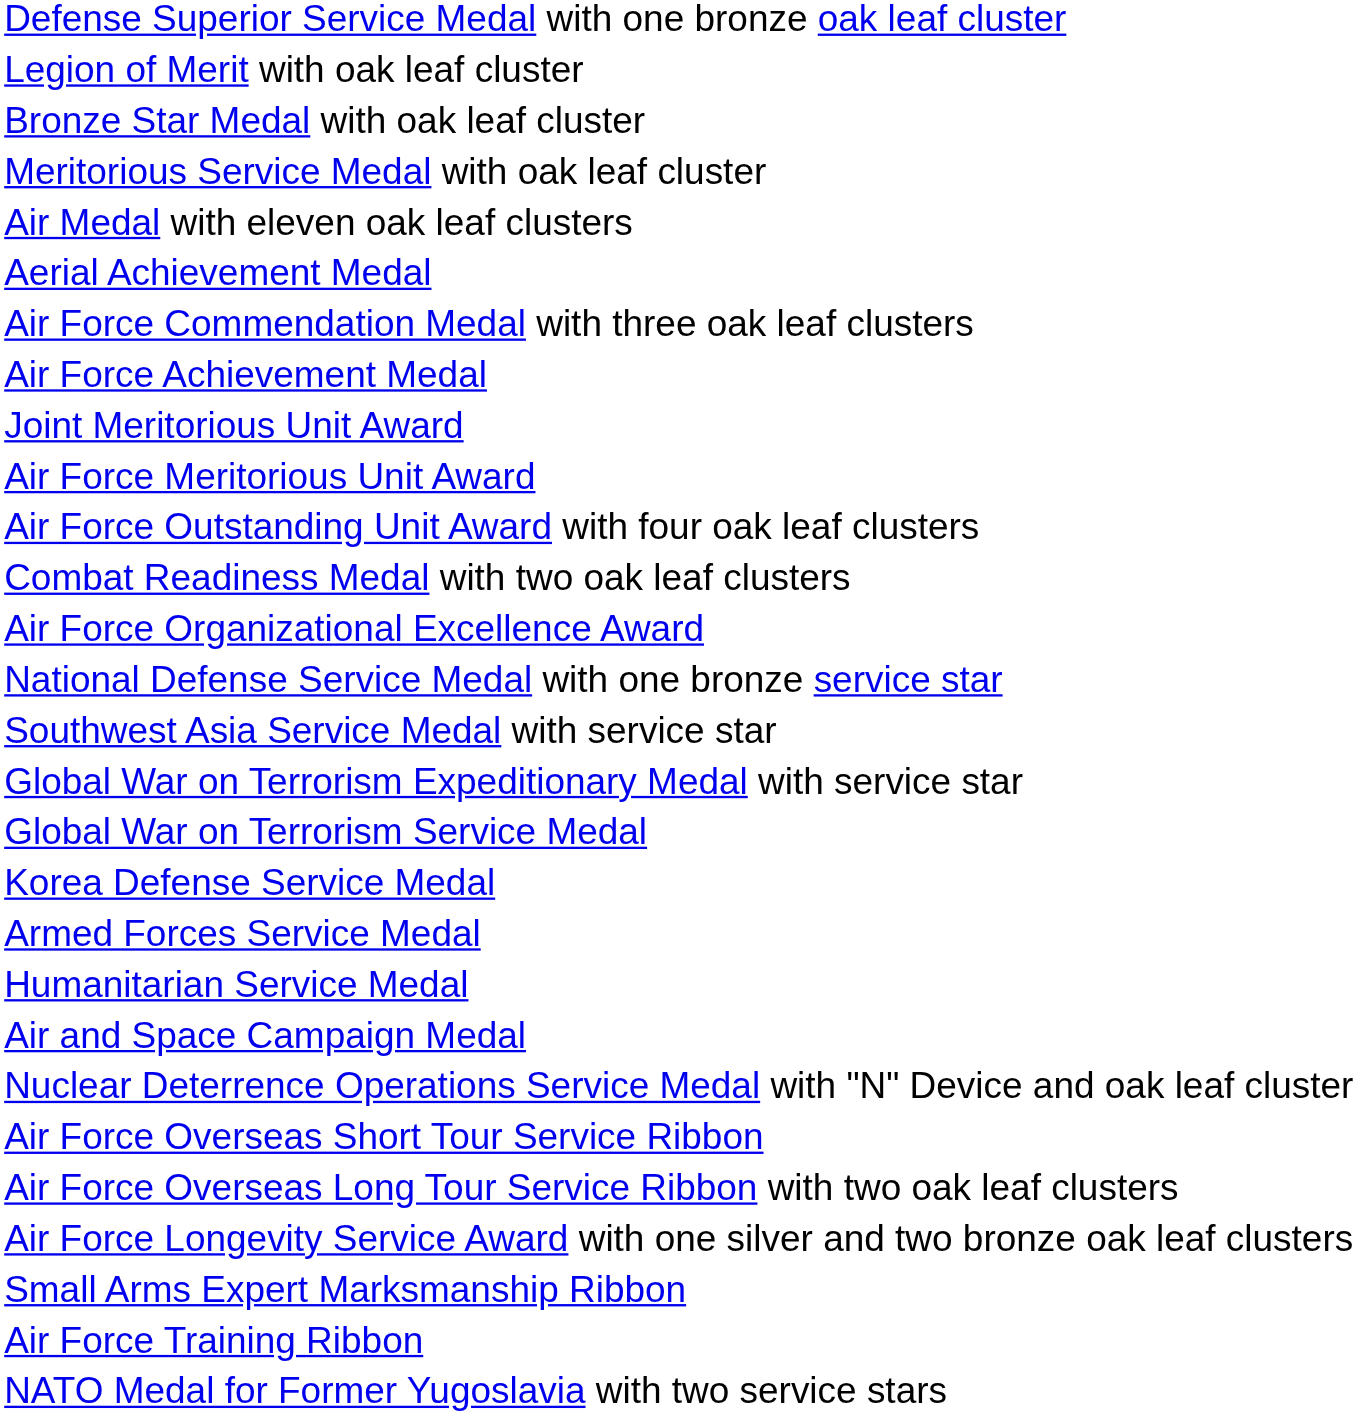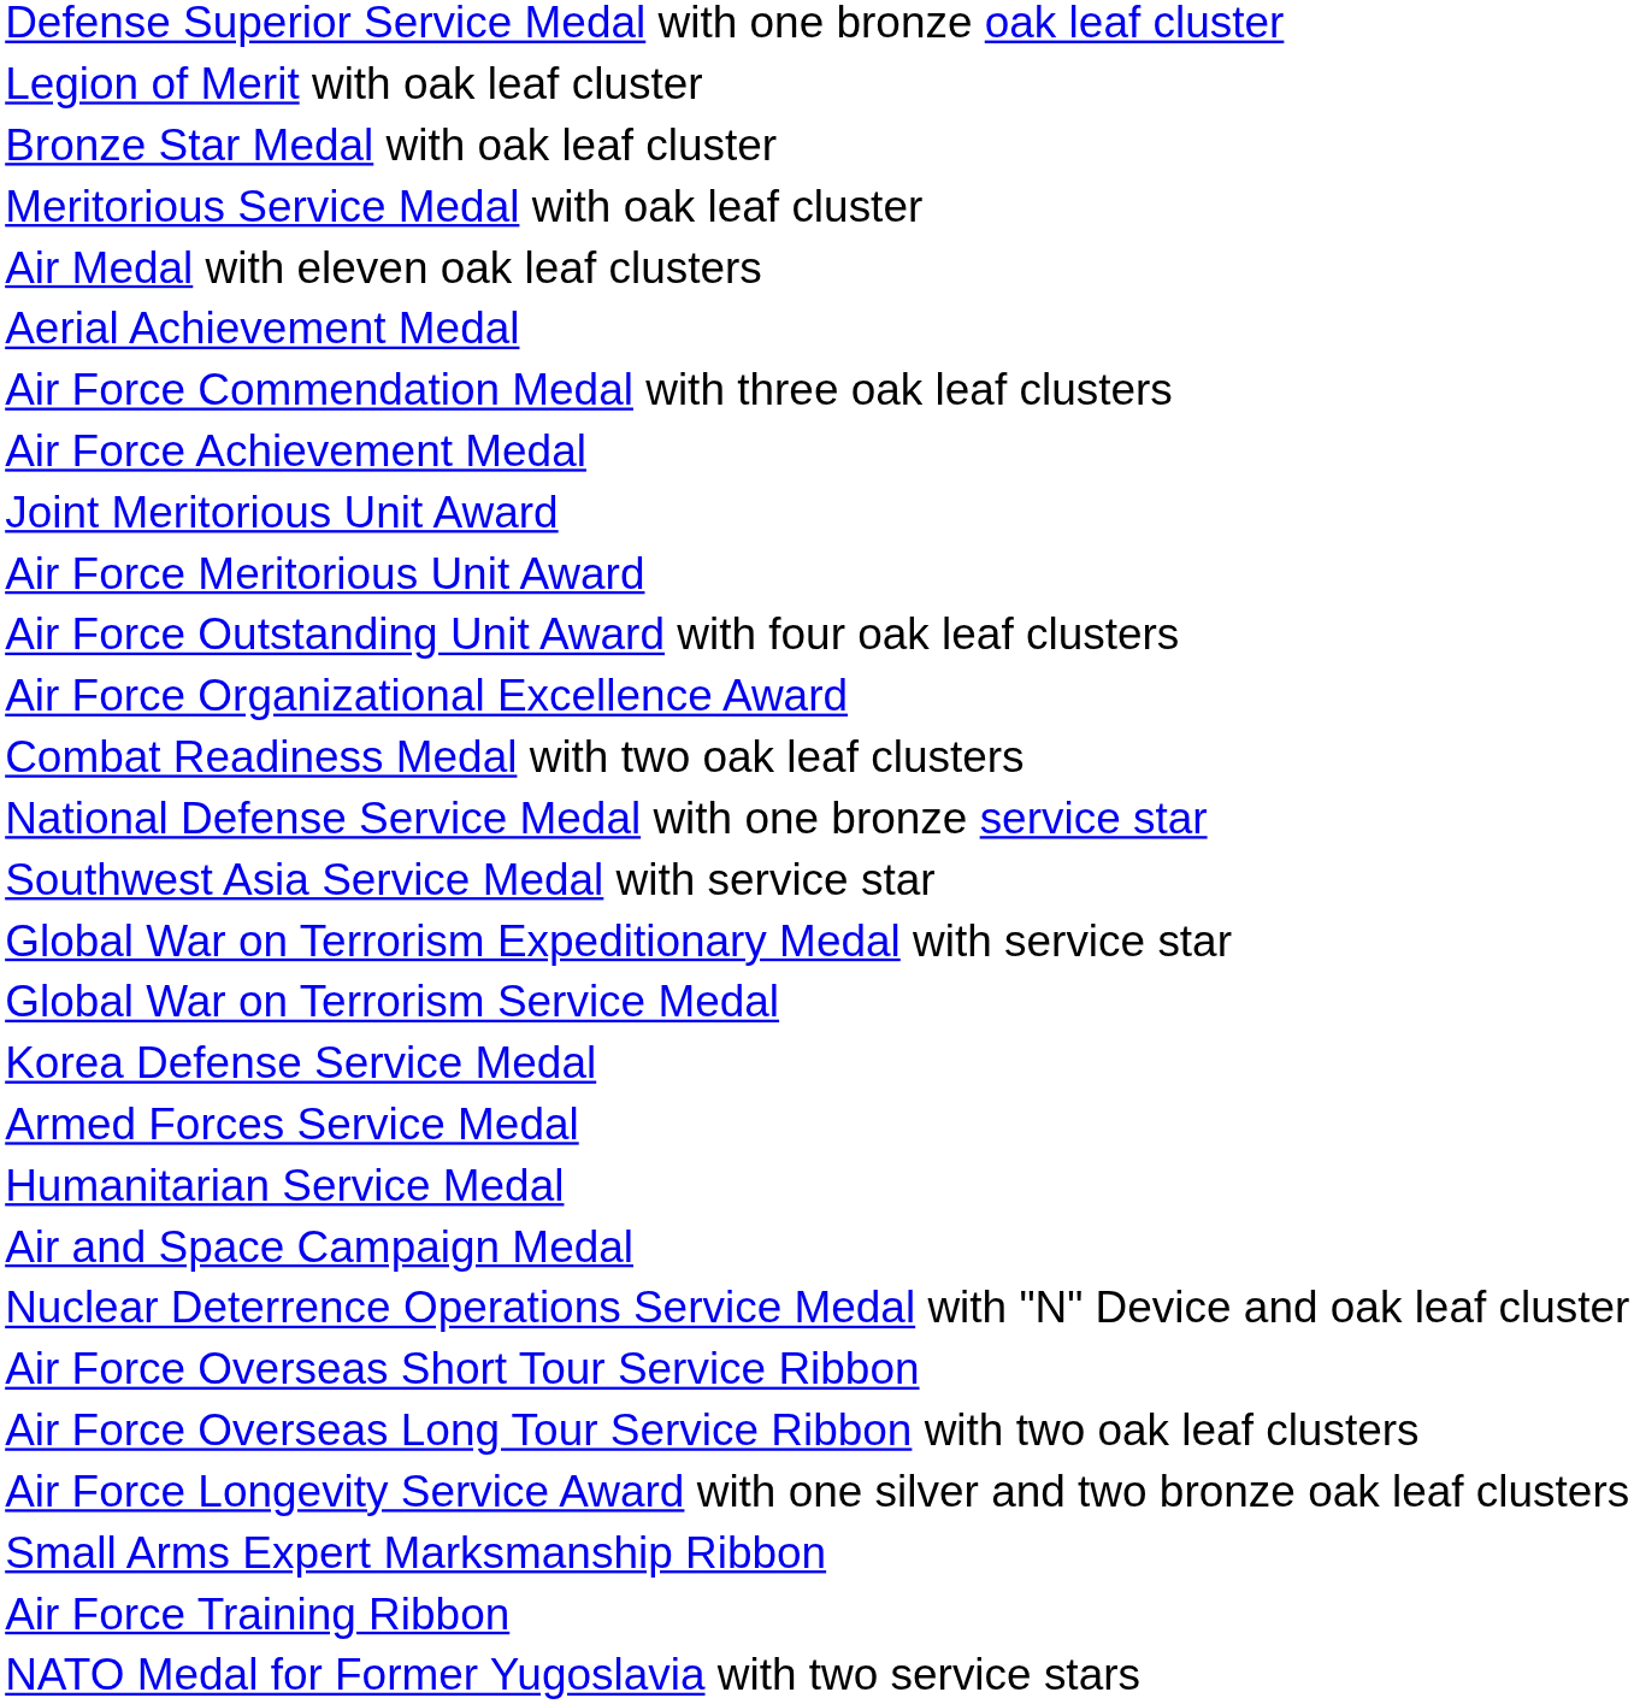 <table>
 <tr>
 <td></td>
 <td><a href='#'>Defense Superior Service Medal</a> with one bronze <a href='#'>oak leaf cluster</a></td>
 </tr>
 <tr>
 <td></td>
 <td><a href='#'>Legion of Merit</a> with oak leaf cluster</td>
 </tr>
 <tr>
 <td></td>
 <td><a href='#'>Bronze Star Medal</a> with oak leaf cluster</td>
 </tr>
 <tr>
 <td></td>
 <td><a href='#'>Meritorious Service Medal</a> with oak leaf cluster</td>
 </tr>
 <tr>
 <td><span></span><span></span><span></span></td>
 <td><a href='#'>Air Medal</a> with eleven oak leaf clusters</td>
 </tr>
 <tr>
 <td></td>
 <td><a href='#'>Aerial Achievement Medal</a></td>
 </tr>
 <tr>
 <td><span></span><span></span><span></span></td>
 <td><a href='#'>Air Force Commendation Medal</a> with three oak leaf clusters</td>
 </tr>
 <tr>
 <td></td>
 <td><a href='#'>Air Force Achievement Medal</a></td>
 </tr>
 <tr>
 <td></td>
 <td><a href='#'>Joint Meritorious Unit Award</a></td>
 </tr>
 <tr>
 <td></td>
 <td><a href='#'>Air Force Meritorious Unit Award</a></td>
 </tr>
 <tr>
 <td><span></span><span></span><span></span><span></span></td>
 <td><a href='#'>Air Force Outstanding Unit Award</a> with four oak leaf clusters</td>
 </tr>
 <tr>
+<td></td>
+<td><a href='#'>Air Force Organizational Excellence Award</a></td>
+</tr>
+<tr>
 <td><span></span><span></span></td>
 <td><a href='#'>Combat Readiness Medal</a> with two oak leaf clusters</td>
-</tr>
-<tr>
-<td></td>
-<td><a href='#'>Air Force Organizational Excellence Award</a></td>
 </tr>
 <tr>
 <td></td>
 <td><a href='#'>National Defense Service Medal</a> with one bronze <a href='#'>service star</a></td>
 </tr>
 <tr>
 <td></td>
 <td><a href='#'>Southwest Asia Service Medal</a> with service star</td>
 </tr>
 <tr>
 <td></td>
 <td><a href='#'>Global War on Terrorism Expeditionary Medal</a> with service star</td>
 </tr>
 <tr>
 <td></td>
 <td><a href='#'>Global War on Terrorism Service Medal</a></td>
 </tr>
 <tr>
 <td></td>
 <td><a href='#'>Korea Defense Service Medal</a></td>
 </tr>
 <tr>
 <td></td>
 <td><a href='#'>Armed Forces Service Medal</a></td>
 </tr>
 <tr>
 <td></td>
 <td><a href='#'>Humanitarian Service Medal</a></td>
 </tr>
 <tr>
 <td></td>
 <td><a href='#'>Air and Space Campaign Medal</a></td>
 </tr>
 <tr>
 <td><span></span><span></span></td>
 <td><a href='#'>Nuclear Deterrence Operations Service Medal</a> with "N" Device and oak leaf cluster</td>
 </tr>
 <tr>
 <td></td>
 <td><a href='#'>Air Force Overseas Short Tour Service Ribbon</a></td>
 </tr>
 <tr>
 <td><span></span><span></span></td>
 <td><a href='#'>Air Force Overseas Long Tour Service Ribbon</a> with two oak leaf clusters</td>
 </tr>
 <tr>
 <td><span></span><span></span><span></span></td>
 <td><a href='#'>Air Force Longevity Service Award</a> with one silver and two bronze oak leaf clusters</td>
 </tr>
 <tr>
 <td></td>
 <td><a href='#'>Small Arms Expert Marksmanship Ribbon</a></td>
 </tr>
 <tr>
 <td></td>
 <td><a href='#'>Air Force Training Ribbon</a></td>
 </tr>
 <tr>
 <td><span></span><span></span></td>
 <td><a href='#'>NATO Medal for Former Yugoslavia</a> with two service stars</td>
 </tr>
 </table>
